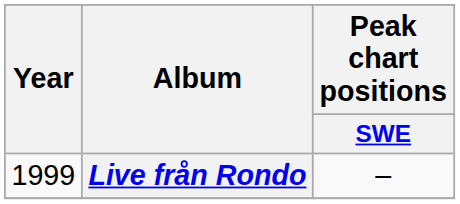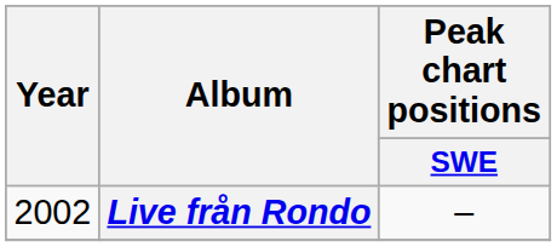 <table class="wikitable plainrowheaders" style="text-align:center;" border="1">
 <tr>
 <th scope="col" rowspan="2">Year</th>
 <th scope="col" rowspan="2">Album</th>
 <th scope="col" colspan="1">Peak chart positions</th>
 </tr>
 <tr>
 <th scope="col" style="width:3em;font-size:85%;"><a href='#'>SWE</a></th>
 </tr>
 <tr>
-<td>1999</td>
+<td>2002</td>
 <th scope="row"><em><a href='#'>Live från Rondo</a></em></th>
 <td>–</td>
 </tr>
 <tr>
 </tr>
 </table>
